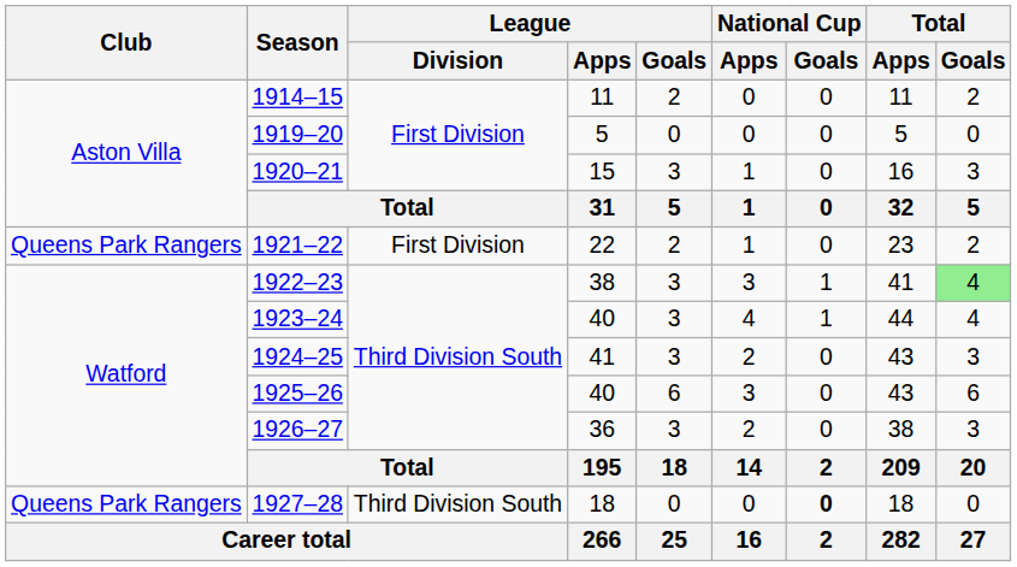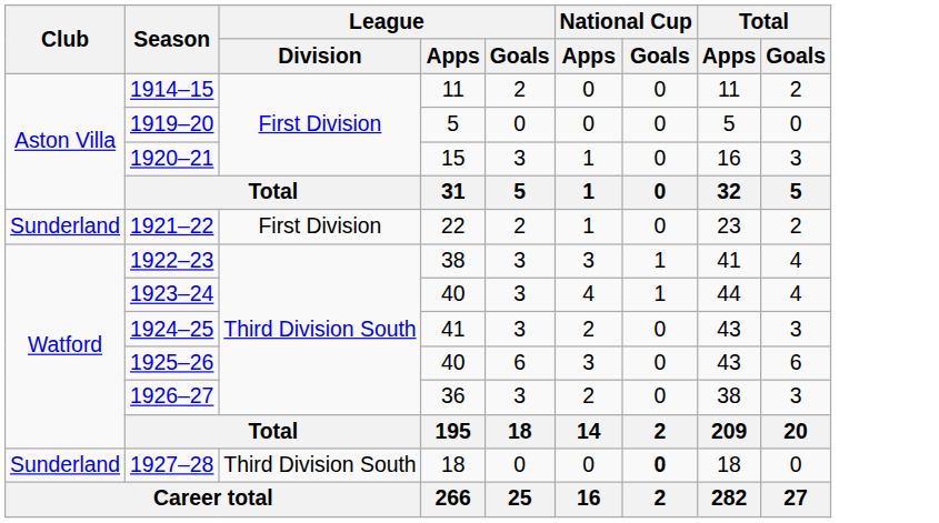 <table class="wikitable" style="text-align: center;">
 <tr>
 <th rowspan="2">Club</th>
 <th rowspan="2">Season</th>
 <th colspan="3">League</th>
 <th colspan="2">National Cup</th>
 <th colspan="2">Total</th>
 </tr>
 <tr>
 <th>Division</th>
 <th>Apps</th>
 <th>Goals</th>
 <th>Apps</th>
 <th>Goals</th>
 <th>Apps</th>
 <th>Goals</th>
 </tr>
 <tr>
 <td rowspan="4"><a href='#'>Aston Villa</a></td>
 <td><a href='#'>1914–15</a></td>
 <td rowspan="3"><a href='#'>First Division</a></td>
 <td>11</td>
 <td>2</td>
 <td>0</td>
 <td>0</td>
 <td>11</td>
 <td>2</td>
 </tr>
 <tr>
 <td><a href='#'>1919–20</a></td>
 <td>5</td>
 <td>0</td>
 <td>0</td>
 <td>0</td>
 <td>5</td>
 <td>0</td>
 </tr>
 <tr>
 <td><a href='#'>1920–21</a></td>
 <td>15</td>
 <td>3</td>
 <td>1</td>
 <td>0</td>
 <td>16</td>
 <td>3</td>
 </tr>
 <tr>
 <th colspan="2">Total</th>
 <th>31</th>
 <th>5</th>
 <th>1</th>
 <th>0</th>
 <th>32</th>
 <th>5</th>
 </tr>
 <tr>
-<td><a href='#'>Queens Park Rangers</a></td>
+<td><a href='#'>Sunderland</a></td>
 <td><a href='#'>1921–22</a></td>
 <td>First Division</td>
 <td>22</td>
 <td>2</td>
 <td>1</td>
 <td>0</td>
 <td>23</td>
 <td>2</td>
 </tr>
 <tr>
 <td rowspan="6"><a href='#'>Watford</a></td>
 <td><a href='#'>1922–23</a></td>
 <td rowspan="5"><a href='#'>Third Division South</a></td>
 <td>38</td>
 <td>3</td>
 <td>3</td>
 <td>1</td>
 <td>41</td>
-<td style="background: lightgreen;">4</td>
+<td>4</td>
 </tr>
 <tr>
 <td><a href='#'>1923–24</a></td>
 <td>40</td>
 <td>3</td>
 <td>4</td>
 <td>1</td>
 <td>44</td>
 <td>4</td>
 </tr>
 <tr>
 <td><a href='#'>1924–25</a></td>
 <td>41</td>
 <td>3</td>
 <td>2</td>
 <td>0</td>
 <td>43</td>
 <td>3</td>
 </tr>
 <tr>
 <td><a href='#'>1925–26</a></td>
 <td>40</td>
 <td>6</td>
 <td>3</td>
 <td>0</td>
 <td>43</td>
 <td>6</td>
 </tr>
 <tr>
 <td><a href='#'>1926–27</a></td>
 <td>36</td>
 <td>3</td>
 <td>2</td>
 <td>0</td>
 <td>38</td>
 <td>3</td>
 </tr>
 <tr>
 <th colspan="2">Total</th>
 <th>195</th>
 <th>18</th>
 <th>14</th>
 <th>2</th>
 <th>209</th>
 <th>20</th>
 </tr>
 <tr>
-<td><a href='#'>Queens Park Rangers</a></td>
+<td><a href='#'>Sunderland</a></td>
 <td><a href='#'>1927–28</a></td>
 <td>Third Division South</td>
 <td>18</td>
 <td>0</td>
 <td>0</td>
 <td><strong>0</strong></td>
 <td>18</td>
 <td>0</td>
 </tr>
 <tr>
 <th colspan="3">Career total</th>
 <th>266</th>
 <th>25</th>
 <th>16</th>
 <th>2</th>
 <th>282</th>
 <th>27</th>
 </tr>
 </table>
